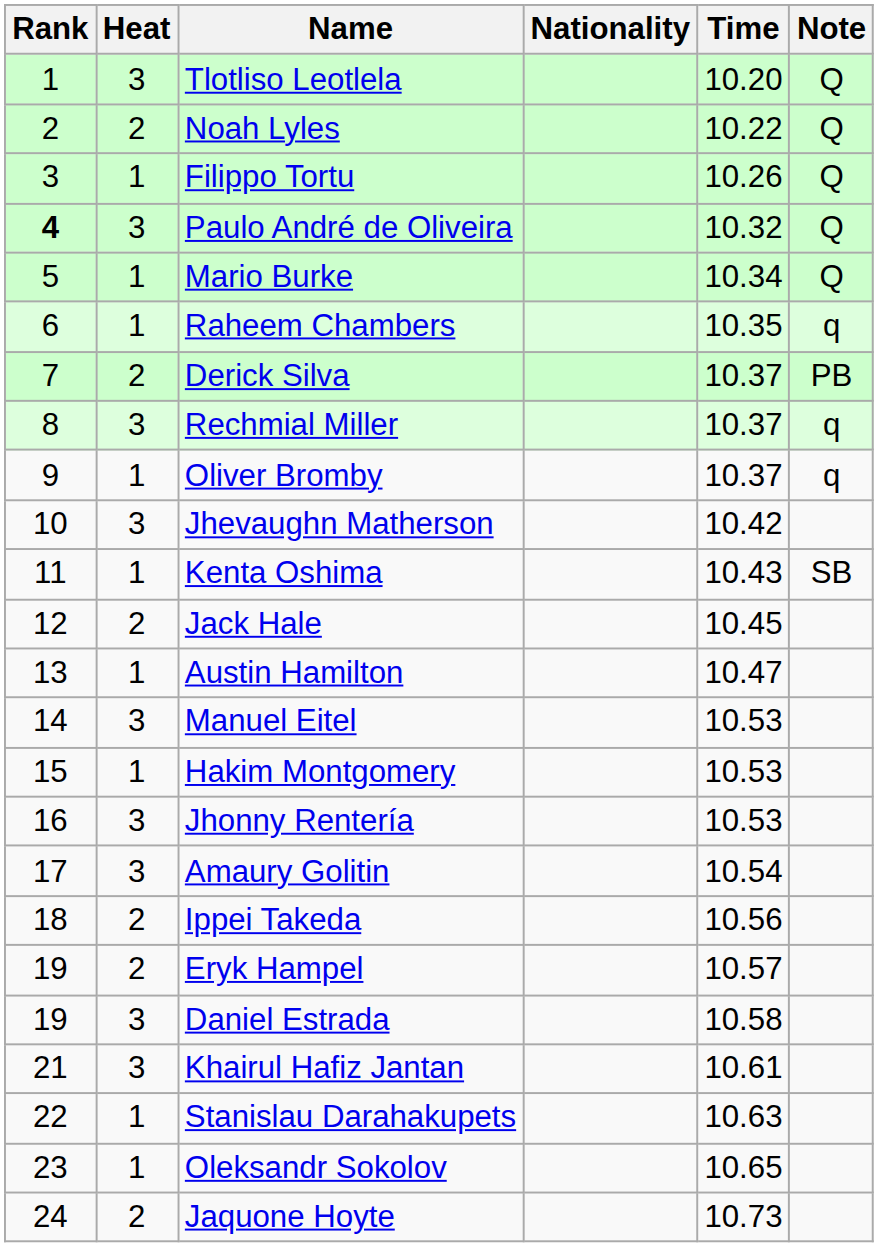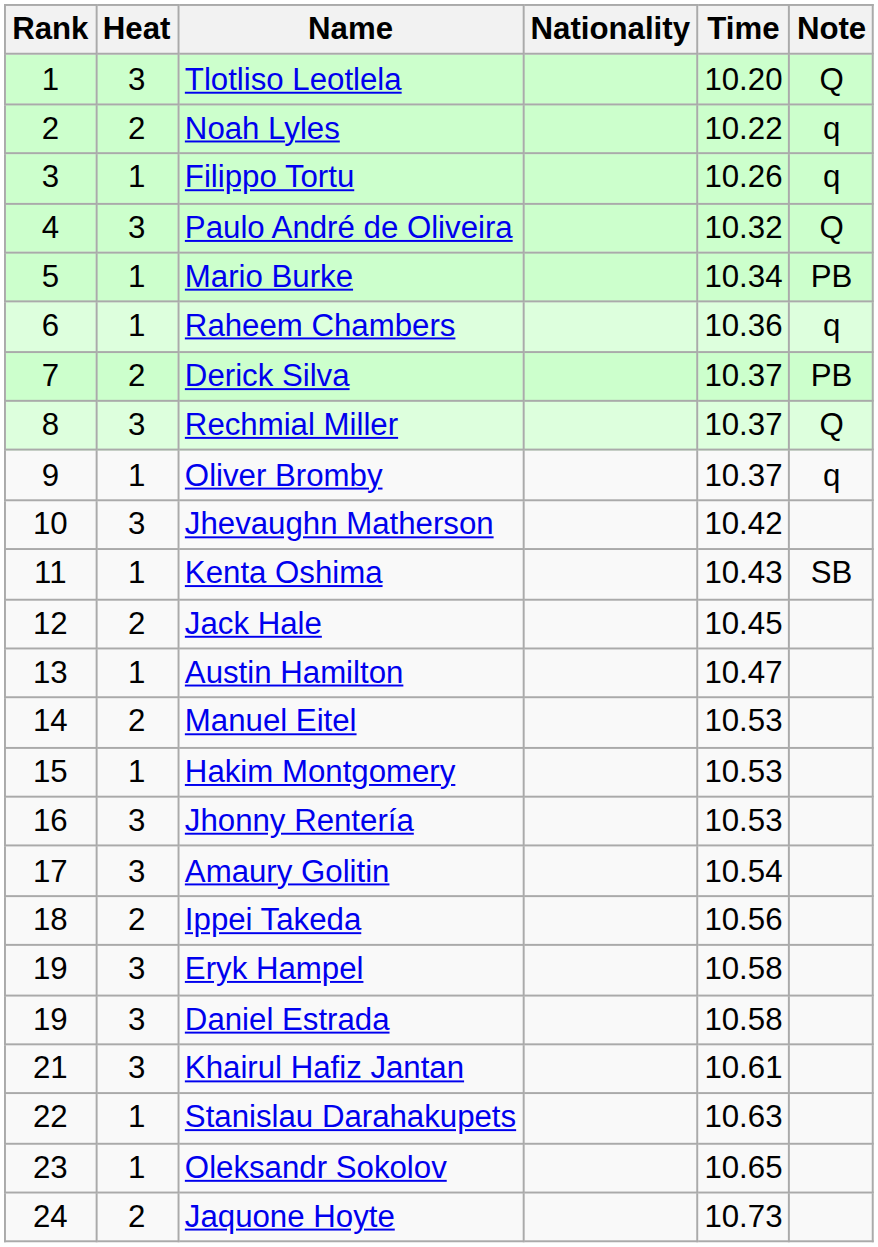 <table class="wikitable sortable" style="text-align:center">
 <tr>
 <th>Rank</th>
 <th>Heat</th>
 <th>Name</th>
 <th>Nationality</th>
 <th>Time</th>
 <th>Note</th>
 </tr>
 <tr bgcolor=ccffcc>
 <td>1</td>
 <td>3</td>
 <td align=left><a href='#'>Tlotliso Leotlela</a></td>
 <td align=left></td>
 <td>10.20</td>
 <td>Q</td>
 </tr>
 <tr bgcolor=ccffcc>
 <td>2</td>
 <td>2</td>
 <td align=left><a href='#'>Noah Lyles</a></td>
 <td align=left></td>
 <td>10.22</td>
-<td>Q</td>
+<td>q</td>
 </tr>
 <tr bgcolor=ccffcc>
 <td>3</td>
 <td>1</td>
 <td align=left><a href='#'>Filippo Tortu</a></td>
 <td align=left></td>
 <td>10.26</td>
-<td>Q</td>
+<td>q</td>
 </tr>
 <tr bgcolor=ccffcc>
-<td><strong>4</strong></td>
+<td>4</td>
 <td>3</td>
 <td align=left><a href='#'>Paulo André de Oliveira</a></td>
 <td align=left></td>
 <td>10.32</td>
 <td>Q</td>
 </tr>
 <tr bgcolor=ccffcc>
 <td>5</td>
 <td>1</td>
 <td align=left><a href='#'>Mario Burke</a></td>
 <td align=left></td>
 <td>10.34</td>
-<td>Q</td>
+<td>PB</td>
 </tr>
 <tr bgcolor=ddffdd>
 <td>6</td>
 <td>1</td>
 <td align=left><a href='#'>Raheem Chambers</a></td>
 <td align=left></td>
-<td>10.35</td>
+<td>10.36</td>
 <td>q</td>
 </tr>
 <tr bgcolor=ccffcc>
 <td>7</td>
 <td>2</td>
 <td align=left><a href='#'>Derick Silva</a></td>
 <td align=left></td>
 <td>10.37</td>
 <td>PB</td>
 </tr>
 <tr bgcolor=ddffdd>
 <td>8</td>
 <td>3</td>
 <td align=left><a href='#'>Rechmial Miller</a></td>
 <td align=left></td>
 <td>10.37</td>
-<td>q</td>
+<td>Q</td>
 </tr>
 <tr>
 <td>9</td>
 <td>1</td>
 <td align=left><a href='#'>Oliver Bromby</a></td>
 <td align=left></td>
 <td>10.37</td>
 <td>q</td>
 </tr>
 <tr>
 <td>10</td>
 <td>3</td>
 <td align=left><a href='#'>Jhevaughn Matherson</a></td>
 <td align=left></td>
 <td>10.42</td>
 <td></td>
 </tr>
 <tr>
 <td>11</td>
 <td>1</td>
 <td align=left><a href='#'>Kenta Oshima</a></td>
 <td align=left></td>
 <td>10.43</td>
 <td>SB</td>
 </tr>
 <tr>
 <td>12</td>
 <td>2</td>
 <td align=left><a href='#'>Jack Hale</a></td>
 <td align=left></td>
 <td>10.45</td>
 <td></td>
 </tr>
 <tr>
 <td>13</td>
 <td>1</td>
 <td align=left><a href='#'>Austin Hamilton</a></td>
 <td align=left></td>
 <td>10.47</td>
 <td></td>
 </tr>
 <tr>
 <td>14</td>
-<td>3</td>
+<td>2</td>
 <td align=left><a href='#'>Manuel Eitel</a></td>
 <td align=left></td>
 <td>10.53</td>
 <td></td>
 </tr>
 <tr>
 <td>15</td>
 <td>1</td>
 <td align=left><a href='#'>Hakim Montgomery</a></td>
 <td align=left></td>
 <td>10.53</td>
 <td></td>
 </tr>
 <tr>
 <td>16</td>
 <td>3</td>
 <td align=left><a href='#'>Jhonny Rentería</a></td>
 <td align=left></td>
 <td>10.53</td>
 <td></td>
 </tr>
 <tr>
 <td>17</td>
 <td>3</td>
 <td align=left><a href='#'>Amaury Golitin</a></td>
 <td align=left></td>
 <td>10.54</td>
 <td></td>
 </tr>
 <tr>
 <td>18</td>
 <td>2</td>
 <td align=left><a href='#'>Ippei Takeda</a></td>
 <td align=left></td>
 <td>10.56</td>
 <td></td>
 </tr>
 <tr>
 <td>19</td>
-<td>2</td>
+<td>3</td>
 <td align=left><a href='#'>Eryk Hampel</a></td>
 <td align=left></td>
-<td>10.57</td>
+<td>10.58</td>
 <td></td>
 </tr>
 <tr>
 <td>19</td>
 <td>3</td>
 <td align=left><a href='#'>Daniel Estrada</a></td>
 <td align=left></td>
 <td>10.58</td>
 <td></td>
 </tr>
 <tr>
 <td>21</td>
 <td>3</td>
 <td align=left><a href='#'>Khairul Hafiz Jantan</a></td>
 <td align=left></td>
 <td>10.61</td>
 <td></td>
 </tr>
 <tr>
 <td>22</td>
 <td>1</td>
 <td align=left><a href='#'>Stanislau Darahakupets</a></td>
 <td align=left></td>
 <td>10.63</td>
 <td></td>
 </tr>
 <tr>
 <td>23</td>
 <td>1</td>
 <td align=left><a href='#'>Oleksandr Sokolov</a></td>
 <td align=left></td>
 <td>10.65</td>
 <td></td>
 </tr>
 <tr>
 <td>24</td>
 <td>2</td>
 <td align=left><a href='#'>Jaquone Hoyte</a></td>
 <td align=left></td>
 <td>10.73</td>
 <td></td>
 </tr>
 </table>
